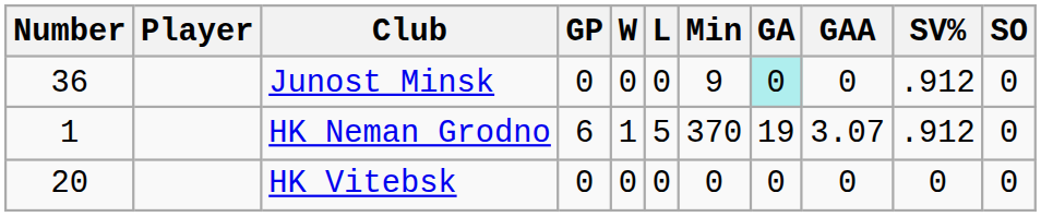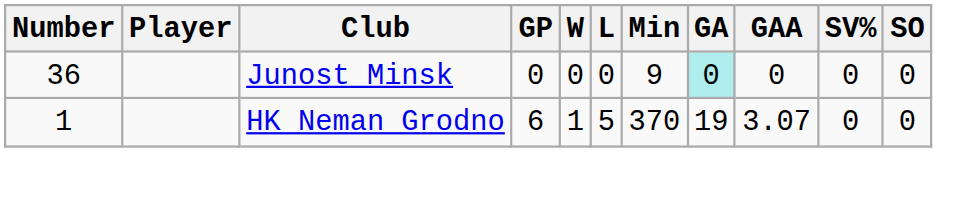 <table class="wikitable sortable" style="text-align: center;">
 <tr>
 <th>Number</th>
 <th>Player</th>
 <th>Club</th>
 <th>GP</th>
 <th>W</th>
 <th>L</th>
 <th>Min</th>
 <th>GA</th>
 <th>GAA</th>
 <th>SV%</th>
 <th>SO</th>
 </tr>
 <tr>
 <td>36</td>
 <td align="left"></td>
 <td align="left"><a href='#'>Junost Minsk</a></td>
 <td>0</td>
 <td>0</td>
 <td>0</td>
 <td>9</td>
 <td style="background: paleturquoise;">0</td>
 <td>0</td>
-<td>.912</td>
+<td>0</td>
 <td>0</td>
 </tr>
 <tr>
 <td>1</td>
 <td align="left"></td>
 <td align="left"><a href='#'>HK Neman Grodno</a></td>
 <td>6</td>
 <td>1</td>
 <td>5</td>
 <td>370</td>
 <td>19</td>
 <td>3.07</td>
-<td>.912</td>
-<td>0</td>
-</tr>
-<tr>
-<td>20</td>
-<td align="left"></td>
-<td align="left"><a href='#'>HK Vitebsk</a></td>
-<td>0</td>
-<td>0</td>
-<td>0</td>
-<td>0</td>
-<td>0</td>
-<td>0</td>
 <td>0</td>
 <td>0</td>
 </tr>
 </table>
